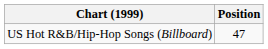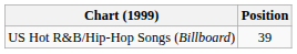 <table class="wikitable">
 <tr>
 <th>Chart (1999)</th>
 <th>Position</th>
 </tr>
 <tr>
 <td>US Hot R&B/Hip-Hop Songs (<em>Billboard</em>)</td>
-<td style="text-align:center">47</td>
+<td style="text-align:center">39</td>
 </tr>
 </table>
